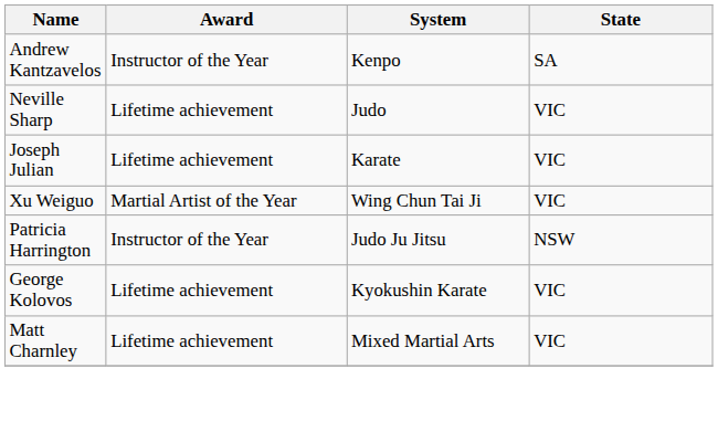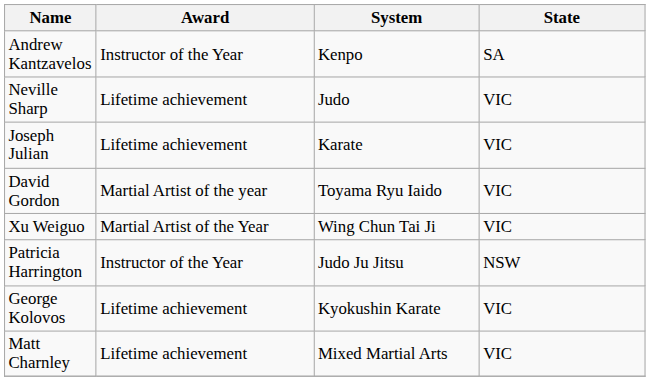 <table class="wikitable sortable collapsible">
 <tr>
 <th width="80" sortable>Name</th>
 <th width="200">Award</th>
 <th width="150">System</th>
 <th width="150">State</th>
 </tr>
 <tr>
 <td>Andrew Kantzavelos</td>
 <td>Instructor of the Year</td>
 <td>Kenpo</td>
 <td>SA</td>
 </tr>
 <tr>
 <td>Neville Sharp</td>
 <td>Lifetime achievement</td>
 <td>Judo</td>
 <td>VIC</td>
 </tr>
 <tr>
 <td>Joseph Julian</td>
 <td>Lifetime achievement</td>
 <td>Karate</td>
+<td>VIC</td>
+</tr>
+<tr>
+<td>David Gordon</td>
+<td>Martial Artist of the year</td>
+<td>Toyama Ryu  Iaido</td>
 <td>VIC</td>
 </tr>
 <tr>
 <td>Xu Weiguo</td>
 <td>Martial Artist of the Year</td>
 <td>Wing Chun Tai Ji</td>
 <td>VIC</td>
 </tr>
 <tr>
 <td>Patricia Harrington</td>
 <td>Instructor of the Year</td>
 <td>Judo Ju Jitsu</td>
 <td>NSW</td>
 </tr>
 <tr>
 <td>George Kolovos</td>
 <td>Lifetime achievement</td>
 <td>Kyokushin Karate</td>
 <td>VIC</td>
 </tr>
 <tr>
 <td>Matt Charnley</td>
 <td>Lifetime achievement</td>
 <td>Mixed Martial Arts</td>
 <td>VIC</td>
 </tr>
 <tr>
 </tr>
 </table>
